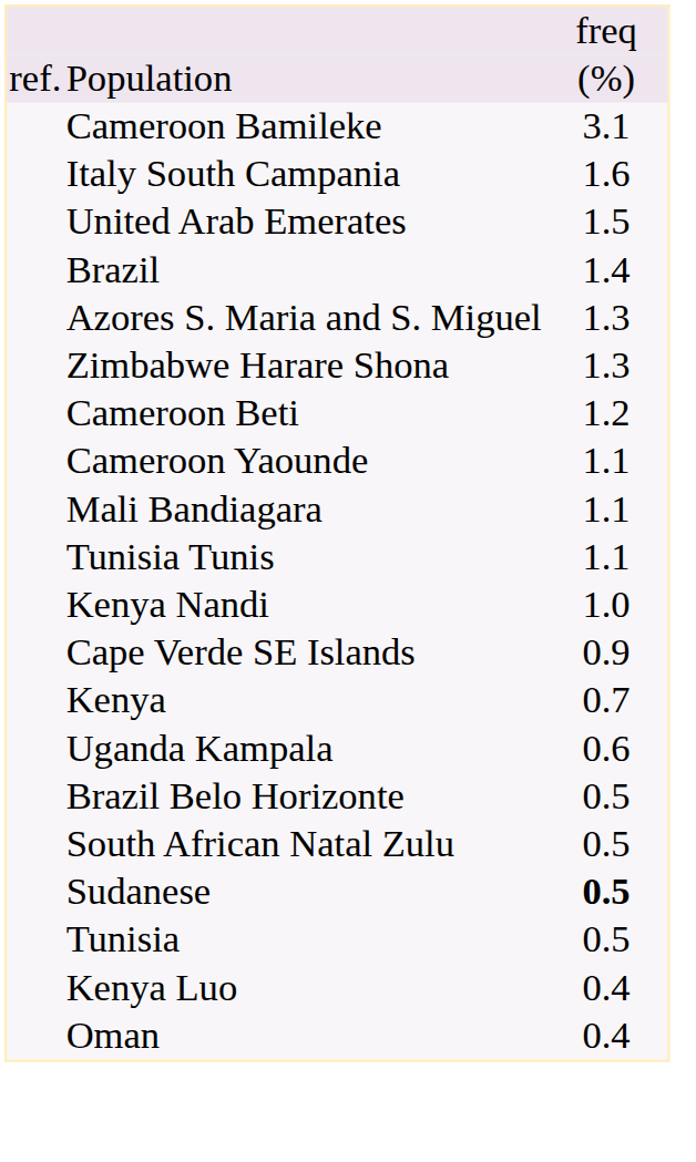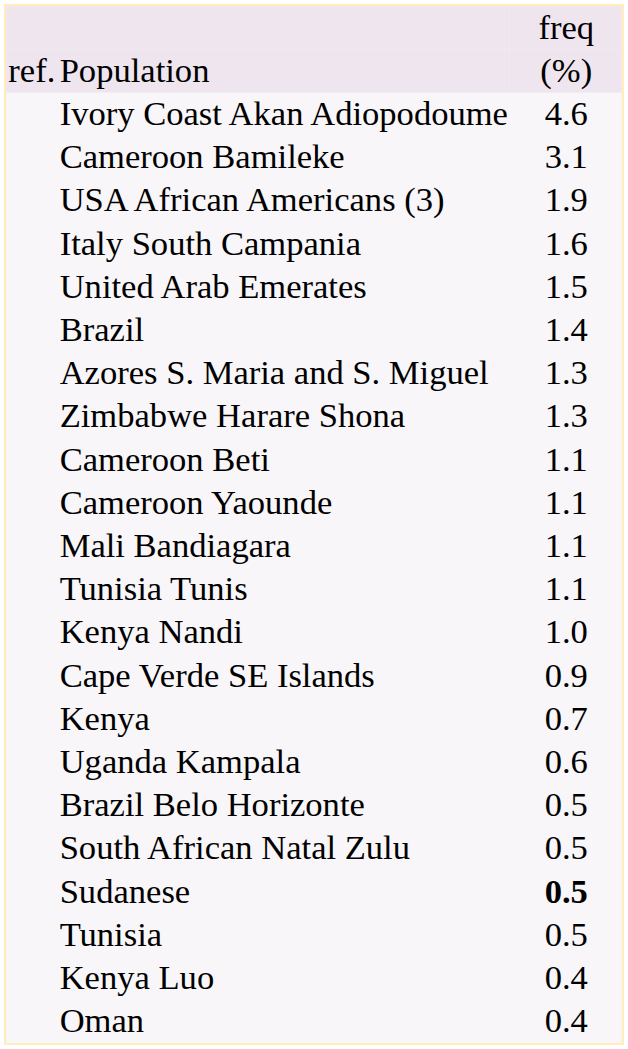 <table border="0" cellspacing="0" cellpadding="1" align="left" style="text-align:center; margin-right: 3em;  border:1px #ffeebb solid; background:#f8f6f8; ">
 <tr style="background:#efe5ef">
 <td></td>
 <td></td>
 <td>freq</td>
 </tr>
 <tr style="background:#eee5ef">
 <td>ref.</td>
 <td align="left">Population</td>
 <td style="width:50px">(%)</td>
 </tr>
 <tr>
 <td></td>
+<td align="left">Ivory Coast Akan Adiopodoume</td>
+<td>4.6</td>
+</tr>
+<tr>
+<td></td>
 <td align="left">Cameroon Bamileke</td>
 <td>3.1</td>
+</tr>
+<tr>
+<td></td>
+<td align="left">USA African Americans (3)</td>
+<td>1.9</td>
 </tr>
 <tr>
 <td></td>
 <td align="left">Italy South Campania</td>
 <td>1.6</td>
 </tr>
 <tr>
 <td></td>
 <td align="left">United Arab Emerates</td>
 <td>1.5</td>
 </tr>
 <tr>
 <td></td>
 <td align="left">Brazil</td>
 <td>1.4</td>
 </tr>
 <tr>
 <td></td>
 <td align="left">Azores S. Maria and S. Miguel</td>
 <td>1.3</td>
 </tr>
 <tr>
 <td></td>
 <td align="left">Zimbabwe Harare Shona</td>
 <td>1.3</td>
 </tr>
 <tr>
 <td></td>
 <td align="left">Cameroon Beti</td>
-<td>1.2</td>
+<td>1.1</td>
 </tr>
 <tr>
 <td></td>
 <td align="left">Cameroon Yaounde</td>
 <td>1.1</td>
 </tr>
 <tr>
 <td></td>
 <td align="left">Mali Bandiagara</td>
 <td>1.1</td>
 </tr>
 <tr>
 <td></td>
 <td align="left">Tunisia Tunis</td>
 <td>1.1</td>
 </tr>
 <tr>
 <td></td>
 <td align="left">Kenya Nandi</td>
 <td>1.0</td>
 </tr>
 <tr>
 <td></td>
 <td align="left">Cape Verde SE Islands</td>
 <td>0.9</td>
 </tr>
 <tr>
 <td></td>
 <td align="left">Kenya</td>
 <td>0.7</td>
 </tr>
 <tr>
 <td></td>
 <td align="left">Uganda Kampala</td>
 <td>0.6</td>
 </tr>
 <tr>
 <td></td>
 <td align="left">Brazil Belo Horizonte</td>
 <td>0.5</td>
 </tr>
 <tr>
 <td></td>
 <td align="left">South African Natal Zulu</td>
 <td>0.5</td>
 </tr>
 <tr>
 <td></td>
 <td align="left">Sudanese</td>
 <td><strong>0.5</strong></td>
 </tr>
 <tr>
 <td></td>
 <td align="left">Tunisia</td>
 <td>0.5</td>
 </tr>
 <tr>
 <td></td>
 <td align="left">Kenya Luo</td>
 <td>0.4</td>
 </tr>
 <tr>
 <td></td>
 <td align="left">Oman</td>
 <td>0.4</td>
 </tr>
 </table>
